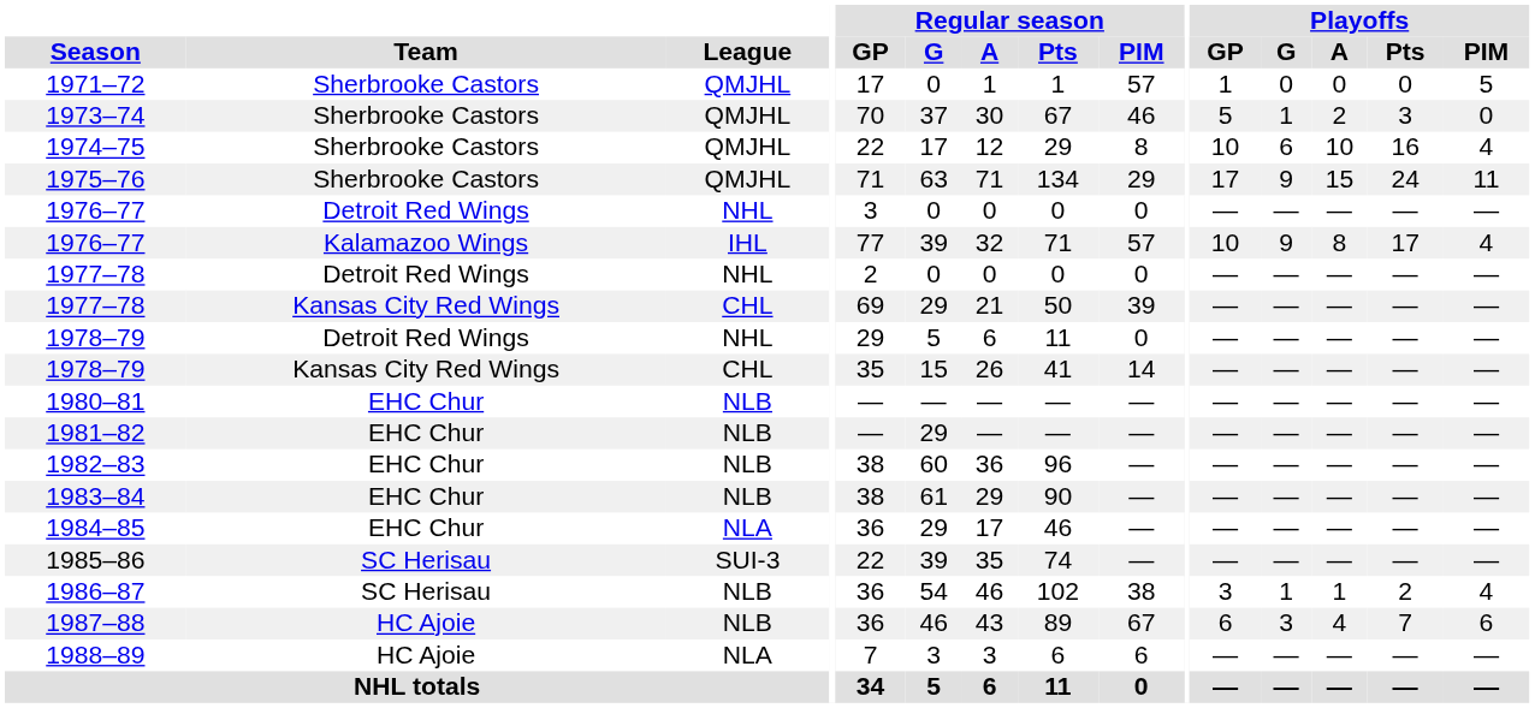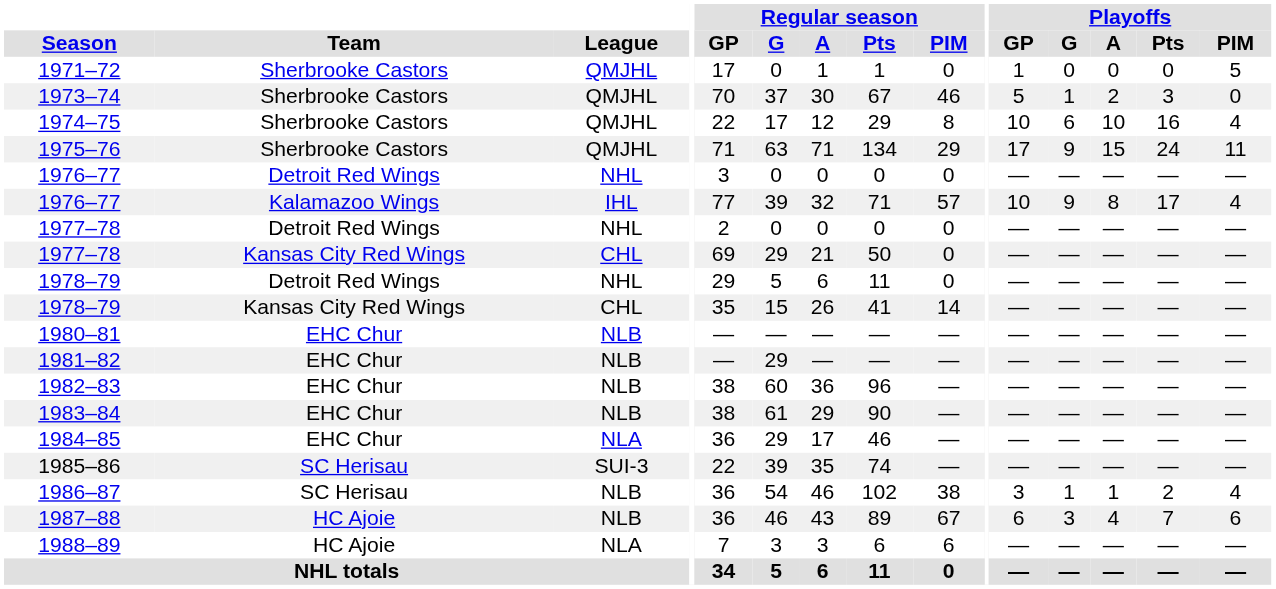 <table border="0" cellpadding="1" cellspacing="0" style="text-align:center; width:60em">
 <tr bgcolor="#e0e0e0">
 <th colspan="3" bgcolor="#ffffff"></th>
 <th rowspan="100" bgcolor="#ffffff"></th>
 <th colspan="5"><a href='#'>Regular season</a></th>
 <th rowspan="100" bgcolor="#ffffff"></th>
 <th colspan="5"><a href='#'>Playoffs</a></th>
 </tr>
 <tr bgcolor="#e0e0e0">
 <th><a href='#'>Season</a></th>
 <th>Team</th>
 <th>League</th>
 <th>GP</th>
 <th><a href='#'>G</a></th>
 <th><a href='#'>A</a></th>
 <th><a href='#'>Pts</a></th>
 <th><a href='#'>PIM</a></th>
 <th>GP</th>
 <th>G</th>
 <th>A</th>
 <th>Pts</th>
 <th>PIM</th>
 </tr>
 <tr>
 <td><a href='#'>1971–72</a></td>
 <td><a href='#'>Sherbrooke Castors</a></td>
 <td><a href='#'>QMJHL</a></td>
 <td>17</td>
 <td>0</td>
 <td>1</td>
 <td>1</td>
-<td>57</td>
+<td>0</td>
 <td>1</td>
 <td>0</td>
 <td>0</td>
 <td>0</td>
 <td>5</td>
 </tr>
 <tr bgcolor="#f0f0f0">
 <td><a href='#'>1973–74</a></td>
 <td>Sherbrooke Castors</td>
 <td>QMJHL</td>
 <td>70</td>
 <td>37</td>
 <td>30</td>
 <td>67</td>
 <td>46</td>
 <td>5</td>
 <td>1</td>
 <td>2</td>
 <td>3</td>
 <td>0</td>
 </tr>
 <tr>
 <td><a href='#'>1974–75</a></td>
 <td>Sherbrooke Castors</td>
 <td>QMJHL</td>
 <td>22</td>
 <td>17</td>
 <td>12</td>
 <td>29</td>
 <td>8</td>
 <td>10</td>
 <td>6</td>
 <td>10</td>
 <td>16</td>
 <td>4</td>
 </tr>
 <tr bgcolor="#f0f0f0">
 <td><a href='#'>1975–76</a></td>
 <td>Sherbrooke Castors</td>
 <td>QMJHL</td>
 <td>71</td>
 <td>63</td>
 <td>71</td>
 <td>134</td>
 <td>29</td>
 <td>17</td>
 <td>9</td>
 <td>15</td>
 <td>24</td>
 <td>11</td>
 </tr>
 <tr>
 <td><a href='#'>1976–77</a></td>
 <td><a href='#'>Detroit Red Wings</a></td>
 <td><a href='#'>NHL</a></td>
 <td>3</td>
 <td>0</td>
 <td>0</td>
 <td>0</td>
 <td>0</td>
 <td>—</td>
 <td>—</td>
 <td>—</td>
 <td>—</td>
 <td>—</td>
 </tr>
 <tr bgcolor="#f0f0f0">
 <td><a href='#'>1976–77</a></td>
 <td><a href='#'>Kalamazoo Wings</a></td>
 <td><a href='#'>IHL</a></td>
 <td>77</td>
 <td>39</td>
 <td>32</td>
 <td>71</td>
 <td>57</td>
 <td>10</td>
 <td>9</td>
 <td>8</td>
 <td>17</td>
 <td>4</td>
 </tr>
 <tr>
 <td><a href='#'>1977–78</a></td>
 <td>Detroit Red Wings</td>
 <td>NHL</td>
 <td>2</td>
 <td>0</td>
 <td>0</td>
 <td>0</td>
 <td>0</td>
 <td>—</td>
 <td>—</td>
 <td>—</td>
 <td>—</td>
 <td>—</td>
 </tr>
 <tr bgcolor="#f0f0f0">
 <td><a href='#'>1977–78</a></td>
 <td><a href='#'>Kansas City Red Wings</a></td>
 <td><a href='#'>CHL</a></td>
 <td>69</td>
 <td>29</td>
 <td>21</td>
 <td>50</td>
-<td>39</td>
+<td>0</td>
 <td>—</td>
 <td>—</td>
 <td>—</td>
 <td>—</td>
 <td>—</td>
 </tr>
 <tr>
 <td><a href='#'>1978–79</a></td>
 <td>Detroit Red Wings</td>
 <td>NHL</td>
 <td>29</td>
 <td>5</td>
 <td>6</td>
 <td>11</td>
 <td>0</td>
 <td>—</td>
 <td>—</td>
 <td>—</td>
 <td>—</td>
 <td>—</td>
 </tr>
 <tr bgcolor="#f0f0f0">
 <td><a href='#'>1978–79</a></td>
 <td>Kansas City Red Wings</td>
 <td>CHL</td>
 <td>35</td>
 <td>15</td>
 <td>26</td>
 <td>41</td>
 <td>14</td>
 <td>—</td>
 <td>—</td>
 <td>—</td>
 <td>—</td>
 <td>—</td>
 </tr>
 <tr>
 <td><a href='#'>1980–81</a></td>
 <td><a href='#'>EHC Chur</a></td>
 <td><a href='#'>NLB</a></td>
 <td>—</td>
 <td>—</td>
 <td>—</td>
 <td>—</td>
 <td>—</td>
 <td>—</td>
 <td>—</td>
 <td>—</td>
 <td>—</td>
 <td>—</td>
 </tr>
 <tr bgcolor="#f0f0f0">
 <td><a href='#'>1981–82</a></td>
 <td>EHC Chur</td>
 <td>NLB</td>
 <td>—</td>
 <td>29</td>
 <td>—</td>
 <td>—</td>
 <td>—</td>
 <td>—</td>
 <td>—</td>
 <td>—</td>
 <td>—</td>
 <td>—</td>
 </tr>
 <tr>
 <td><a href='#'>1982–83</a></td>
 <td>EHC Chur</td>
 <td>NLB</td>
 <td>38</td>
 <td>60</td>
 <td>36</td>
 <td>96</td>
 <td>—</td>
 <td>—</td>
 <td>—</td>
 <td>—</td>
 <td>—</td>
 <td>—</td>
 </tr>
 <tr bgcolor="#f0f0f0">
 <td><a href='#'>1983–84</a></td>
 <td>EHC Chur</td>
 <td>NLB</td>
 <td>38</td>
 <td>61</td>
 <td>29</td>
 <td>90</td>
 <td>—</td>
 <td>—</td>
 <td>—</td>
 <td>—</td>
 <td>—</td>
 <td>—</td>
 </tr>
 <tr>
 <td><a href='#'>1984–85</a></td>
 <td>EHC Chur</td>
 <td><a href='#'>NLA</a></td>
 <td>36</td>
 <td>29</td>
 <td>17</td>
 <td>46</td>
 <td>—</td>
 <td>—</td>
 <td>—</td>
 <td>—</td>
 <td>—</td>
 <td>—</td>
 </tr>
 <tr bgcolor="#f0f0f0">
 <td>1985–86</td>
 <td><a href='#'>SC Herisau</a></td>
 <td>SUI-3</td>
 <td>22</td>
 <td>39</td>
 <td>35</td>
 <td>74</td>
 <td>—</td>
 <td>—</td>
 <td>—</td>
 <td>—</td>
 <td>—</td>
 <td>—</td>
 </tr>
 <tr>
 <td><a href='#'>1986–87</a></td>
 <td>SC Herisau</td>
 <td>NLB</td>
 <td>36</td>
 <td>54</td>
 <td>46</td>
 <td>102</td>
 <td>38</td>
 <td>3</td>
 <td>1</td>
 <td>1</td>
 <td>2</td>
 <td>4</td>
 </tr>
 <tr bgcolor="#f0f0f0">
 <td><a href='#'>1987–88</a></td>
 <td><a href='#'>HC Ajoie</a></td>
 <td>NLB</td>
 <td>36</td>
 <td>46</td>
 <td>43</td>
 <td>89</td>
 <td>67</td>
 <td>6</td>
 <td>3</td>
 <td>4</td>
 <td>7</td>
 <td>6</td>
 </tr>
 <tr>
 <td><a href='#'>1988–89</a></td>
 <td>HC Ajoie</td>
 <td>NLA</td>
 <td>7</td>
 <td>3</td>
 <td>3</td>
 <td>6</td>
 <td>6</td>
 <td>—</td>
 <td>—</td>
 <td>—</td>
 <td>—</td>
 <td>—</td>
 </tr>
 <tr bgcolor="#e0e0e0">
 <th colspan="3">NHL totals</th>
 <th>34</th>
 <th>5</th>
 <th>6</th>
 <th>11</th>
 <th>0</th>
 <th>—</th>
 <th>—</th>
 <th>—</th>
 <th>—</th>
 <th>—</th>
 </tr>
 </table>
